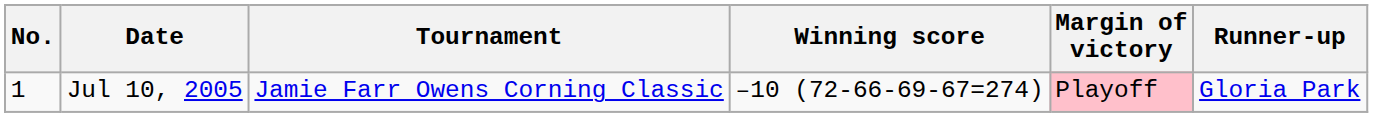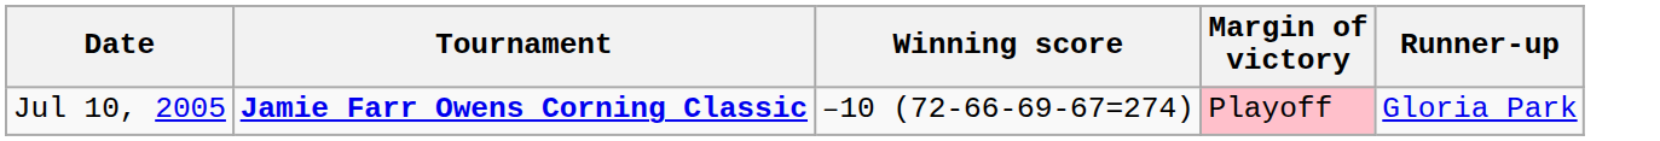 <table class="wikitable" style="font-size:95%;">
 <tr>
-<th>No.</th>
 <th>Date</th>
 <th>Tournament</th>
 <th>Winning score</th>
 <th>Margin of<br>victory</th>
 <th>Runner-up</th>
 </tr>
 <tr>
-<td>1</td>
 <td>Jul 10, <a href='#'>2005</a></td>
-<td><a href='#'>Jamie Farr Owens Corning Classic</a></td>
+<td><strong><a href='#'>Jamie Farr Owens Corning Classic</a></strong></td>
 <td>–10 (72-66-69-67=274)</td>
 <td style="background: pink;">Playoff</td>
 <td> <a href='#'>Gloria Park</a></td>
 </tr>
 </table>
